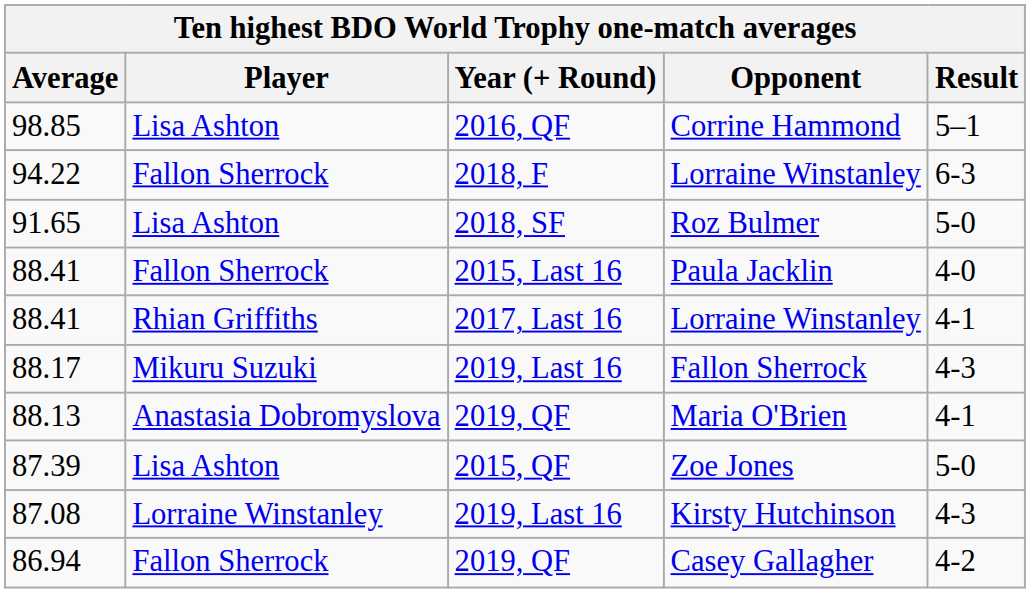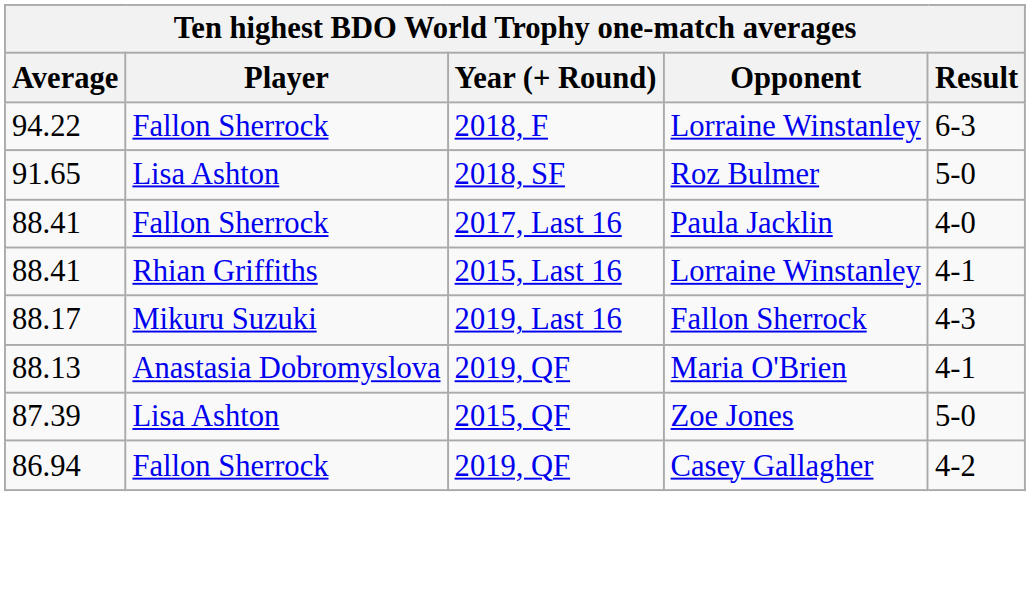 <table class="wikitable sortable">
 <tr>
 <th colspan=5>Ten highest BDO World Trophy one-match averages</th>
 </tr>
 <tr>
 <th>Average</th>
 <th>Player</th>
 <th>Year (+ Round)</th>
 <th>Opponent</th>
 <th>Result</th>
-</tr>
-<tr>
-<td>98.85</td>
-<td> <a href='#'>Lisa Ashton</a></td>
-<td><a href='#'>2016, QF</a></td>
-<td> <a href='#'>Corrine Hammond</a></td>
-<td>5–1</td>
 </tr>
 <tr>
 <td>94.22</td>
 <td> <a href='#'>Fallon Sherrock</a></td>
 <td><a href='#'>2018, F</a></td>
 <td> <a href='#'>Lorraine Winstanley</a></td>
 <td>6-3</td>
 </tr>
 <tr>
 <td>91.65</td>
 <td> <a href='#'>Lisa Ashton</a></td>
 <td><a href='#'>2018, SF</a></td>
 <td> <a href='#'>Roz Bulmer</a></td>
 <td>5-0</td>
 </tr>
 <tr>
 <td>88.41</td>
 <td> <a href='#'>Fallon Sherrock</a></td>
-<td><a href='#'>2015, Last 16</a></td>
+<td><a href='#'>2017, Last 16</a></td>
 <td> <a href='#'>Paula Jacklin</a></td>
 <td>4-0</td>
 </tr>
 <tr>
 <td>88.41</td>
 <td> <a href='#'>Rhian Griffiths</a></td>
-<td><a href='#'>2017, Last 16</a></td>
+<td><a href='#'>2015, Last 16</a></td>
 <td> <a href='#'>Lorraine Winstanley</a></td>
 <td>4-1</td>
 </tr>
 <tr>
 <td>88.17</td>
 <td> <a href='#'>Mikuru Suzuki</a></td>
 <td><a href='#'>2019, Last 16</a></td>
 <td> <a href='#'>Fallon Sherrock</a></td>
 <td>4-3</td>
 </tr>
 <tr>
 <td>88.13</td>
 <td> <a href='#'>Anastasia Dobromyslova</a></td>
 <td><a href='#'>2019, QF</a></td>
 <td> <a href='#'>Maria O'Brien</a></td>
 <td>4-1</td>
 </tr>
 <tr>
 <td>87.39</td>
 <td> <a href='#'>Lisa Ashton</a></td>
 <td><a href='#'>2015, QF</a></td>
 <td> <a href='#'>Zoe Jones</a></td>
 <td>5-0</td>
 </tr>
 <tr>
-<td>87.08</td>
-<td> <a href='#'>Lorraine Winstanley</a></td>
-<td><a href='#'>2019, Last 16</a></td>
-<td> <a href='#'>Kirsty Hutchinson</a></td>
-<td>4-3</td>
-</tr>
-<tr>
 <td>86.94</td>
 <td> <a href='#'>Fallon Sherrock</a></td>
 <td><a href='#'>2019, QF</a></td>
 <td> <a href='#'>Casey Gallagher</a></td>
 <td>4-2</td>
 </tr>
 </table>
